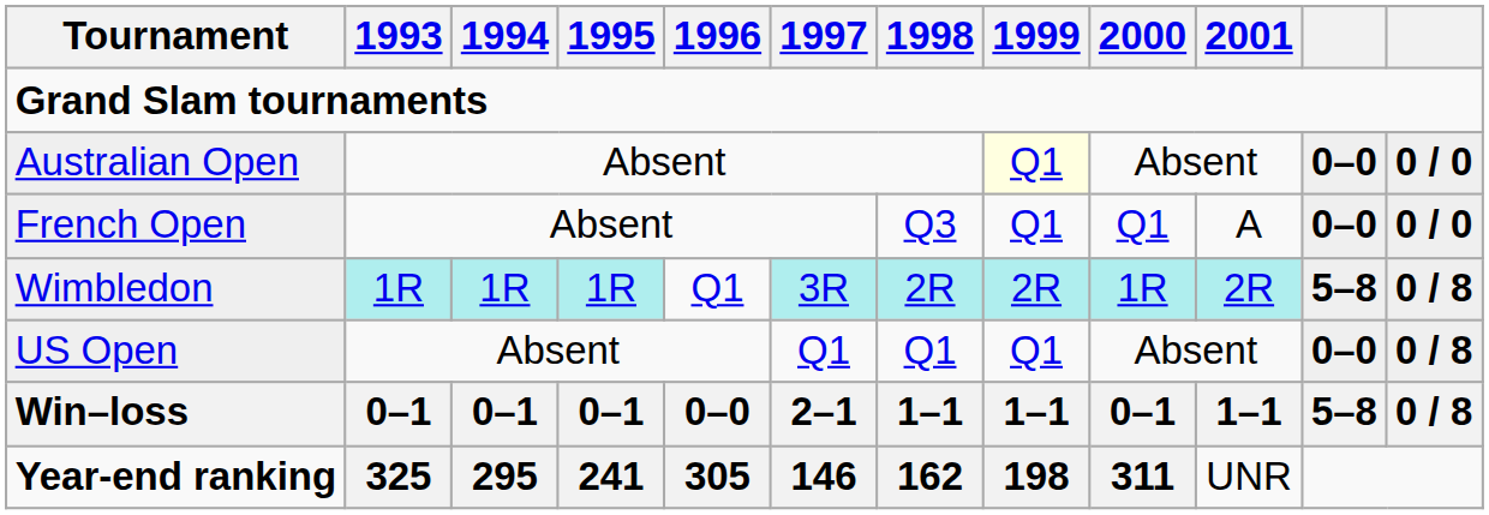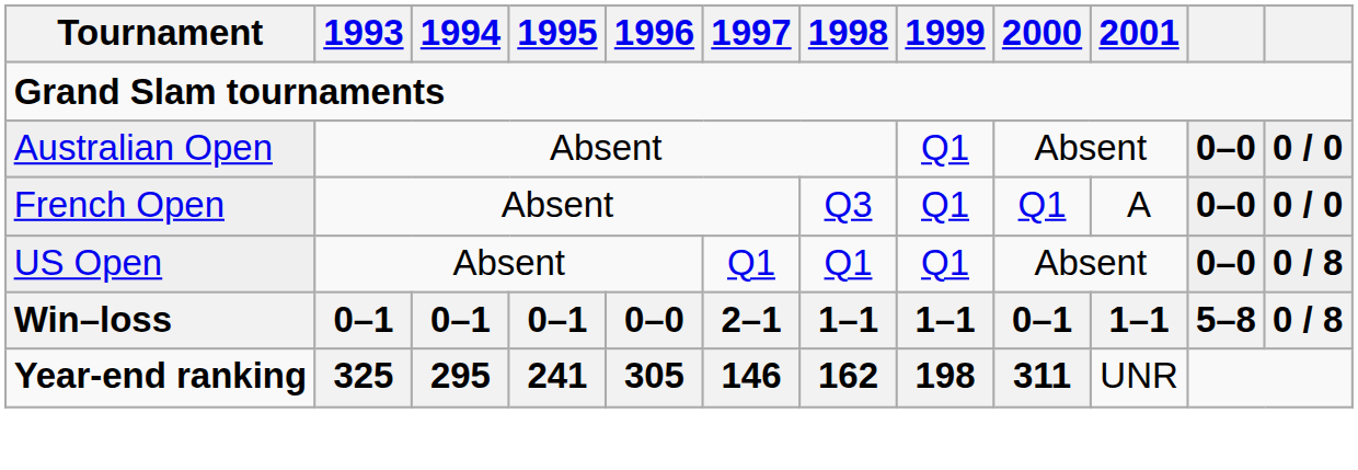 <table class="wikitable">
 <tr style="background:#efefef;">
 <th>Tournament</th>
 <th><a href='#'>1993</a></th>
 <th><a href='#'>1994</a></th>
 <th><a href='#'>1995</a></th>
 <th><a href='#'>1996</a></th>
 <th><a href='#'>1997</a></th>
 <th><a href='#'>1998</a></th>
 <th><a href='#'>1999</a></th>
 <th><a href='#'>2000</a></th>
 <th><a href='#'>2001</a></th>
 <th></th>
 <th></th>
 </tr>
 <tr>
 <td colspan=12 align=left><strong>Grand Slam tournaments</strong></td>
 </tr>
 <tr>
 <td style="background:#EFEFEF;"><a href='#'>Australian Open</a></td>
 <td style=text-align:center; colspan="6">Absent</td>
-<td style="background: lightyellow; text-align:center;"><a href='#'>Q1</a></td>
+<td style="text-align:center;"><a href='#'>Q1</a></td>
 <td style=text-align:center; colspan="2">Absent</td>
 <td style="text-align:center; background:#efefef;"><strong>0–0</strong></td>
 <td style="text-align:center; background:#efefef;"><strong>0 / 0</strong></td>
 </tr>
 <tr>
 <td style="background:#EFEFEF;"><a href='#'>French Open</a></td>
 <td style=text-align:center; colspan="5">Absent</td>
 <td style="text-align:center;"><a href='#'>Q3</a></td>
 <td style="text-align:center;"><a href='#'>Q1</a></td>
 <td style="text-align:center;"><a href='#'>Q1</a></td>
 <td style="text-align:center;">A</td>
 <td style="text-align:center; background:#efefef;"><strong>0–0</strong></td>
 <td style="text-align:center; background:#efefef;"><strong>0 / 0</strong></td>
-</tr>
-<tr>
-<td style="background:#EFEFEF;"><a href='#'>Wimbledon</a></td>
-<td style="text-align:center; background:#afeeee;"><a href='#'>1R</a></td>
-<td style="text-align:center; background:#afeeee;"><a href='#'>1R</a></td>
-<td style="text-align:center; background:#afeeee;"><a href='#'>1R</a></td>
-<td style="text-align:center;"><a href='#'>Q1</a></td>
-<td style="text-align:center; background:#afeeee;"><a href='#'>3R</a></td>
-<td style="text-align:center; background:#afeeee;"><a href='#'>2R</a></td>
-<td style="text-align:center; background:#afeeee;"><a href='#'>2R</a></td>
-<td style="text-align:center; background:#afeeee;"><a href='#'>1R</a></td>
-<td style="text-align:center; background:#afeeee;"><a href='#'>2R</a></td>
-<td style="text-align:center; background:#efefef;"><strong>5–8</strong></td>
-<td style="text-align:center; background:#efefef;"><strong>0 / 8</strong></td>
 </tr>
 <tr>
 <td style="background:#EFEFEF;"><a href='#'>US Open</a></td>
 <td style=text-align:center; colspan="4">Absent</td>
 <td style="text-align:center;"><a href='#'>Q1</a></td>
 <td style="text-align:center;"><a href='#'>Q1</a></td>
 <td style="text-align:center;"><a href='#'>Q1</a></td>
 <td style=text-align:center; colspan="2">Absent</td>
 <td style="text-align:center; background:#efefef;"><strong>0–0</strong></td>
 <td style="text-align:center; background:#efefef;"><strong>0 / 8</strong></td>
 </tr>
 <tr>
 <th style=text-align:left>Win–loss</th>
 <th>0–1</th>
 <th>0–1</th>
 <th>0–1</th>
 <th>0–0</th>
 <th>2–1</th>
 <th>1–1</th>
 <th>1–1</th>
 <th>0–1</th>
 <th>1–1</th>
 <th>5–8</th>
 <th>0 / 8</th>
 </tr>
 <tr>
 <td align=left><strong>Year-end ranking</strong></td>
 <th style="text-align:center;">325</th>
 <th style="text-align:center;">295</th>
 <th style="text-align:center;">241</th>
 <th style="text-align:center;">305</th>
 <th style="text-align:center;">146</th>
 <th style="text-align:center;">162</th>
 <th style="text-align:center;">198</th>
 <th style="text-align:center;">311</th>
 <td style="text-align:center;">UNR</td>
 </tr>
 </table>
